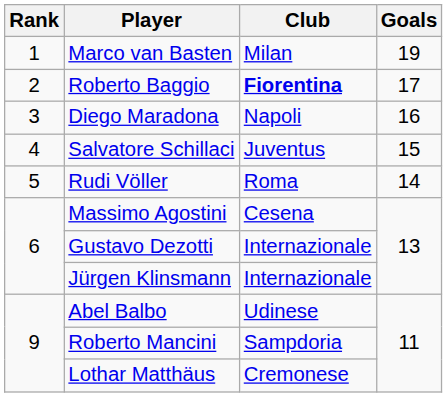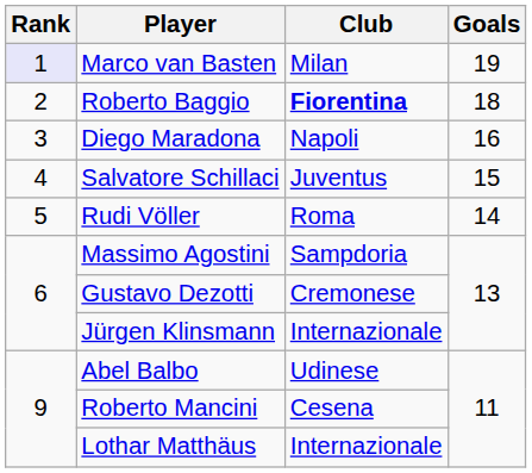 <table class="wikitable" style="text-align:center">
 <tr>
 <th>Rank</th>
 <th>Player</th>
 <th>Club</th>
 <th>Goals</th>
 </tr>
 <tr>
-<td>1</td>
+<td style="background: lavender;">1</td>
 <td align="left"> <a href='#'>Marco van Basten</a></td>
 <td align="left"><a href='#'>Milan</a></td>
 <td>19</td>
 </tr>
 <tr>
 <td>2</td>
 <td align="left"> <a href='#'>Roberto Baggio</a></td>
 <td align="left"><strong><a href='#'>Fiorentina</a></strong></td>
-<td>17</td>
+<td>18</td>
 </tr>
 <tr>
 <td>3</td>
 <td align="left"> <a href='#'>Diego Maradona</a></td>
 <td align="left"><a href='#'>Napoli</a></td>
 <td>16</td>
 </tr>
 <tr>
 <td>4</td>
 <td align="left"> <a href='#'>Salvatore Schillaci</a></td>
 <td align="left"><a href='#'>Juventus</a></td>
 <td>15</td>
 </tr>
 <tr>
 <td>5</td>
 <td align="left"> <a href='#'>Rudi Völler</a></td>
 <td align="left"><a href='#'>Roma</a></td>
 <td>14</td>
 </tr>
 <tr>
 <td rowspan="3">6</td>
 <td align="left"> <a href='#'>Massimo Agostini</a></td>
-<td align="left"><a href='#'>Cesena</a></td>
+<td align="left"><a href='#'>Sampdoria</a></td>
 <td rowspan="3">13</td>
 </tr>
 <tr>
 <td align="left"> <a href='#'>Gustavo Dezotti</a></td>
-<td align="left"><a href='#'>Internazionale</a></td>
+<td align="left"><a href='#'>Cremonese</a></td>
 </tr>
 <tr>
 <td align="left"> <a href='#'>Jürgen Klinsmann</a></td>
 <td align="left"><a href='#'>Internazionale</a></td>
 </tr>
 <tr>
 <td rowspan="3">9</td>
 <td align="left"> <a href='#'>Abel Balbo</a></td>
 <td align="left"><a href='#'>Udinese</a></td>
 <td rowspan="3">11</td>
 </tr>
 <tr>
 <td align="left"> <a href='#'>Roberto Mancini</a></td>
-<td align="left"><a href='#'>Sampdoria</a></td>
+<td align="left"><a href='#'>Cesena</a></td>
 </tr>
 <tr>
 <td align="left"> <a href='#'>Lothar Matthäus</a></td>
-<td align="left"><a href='#'>Cremonese</a></td>
+<td align="left"><a href='#'>Internazionale</a></td>
 </tr>
 </table>
